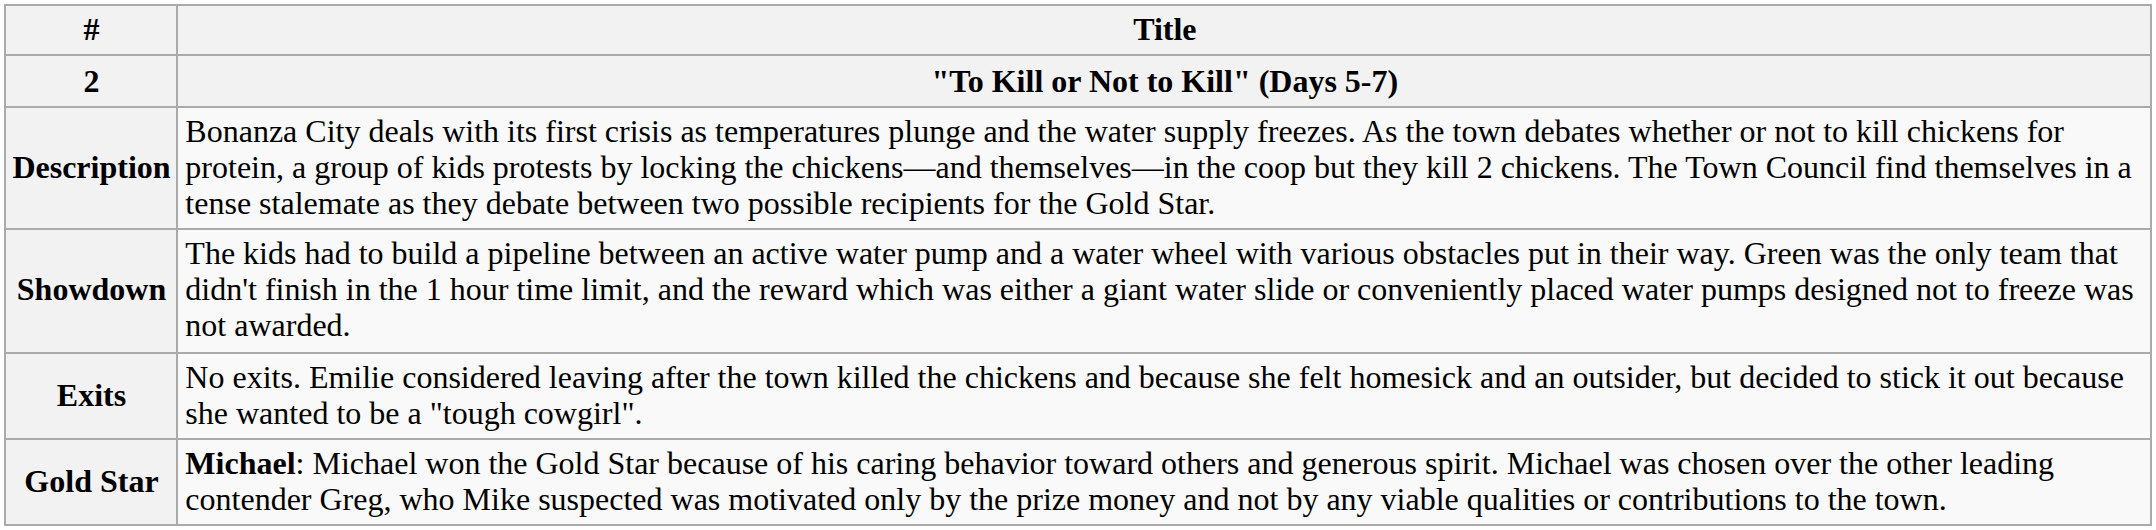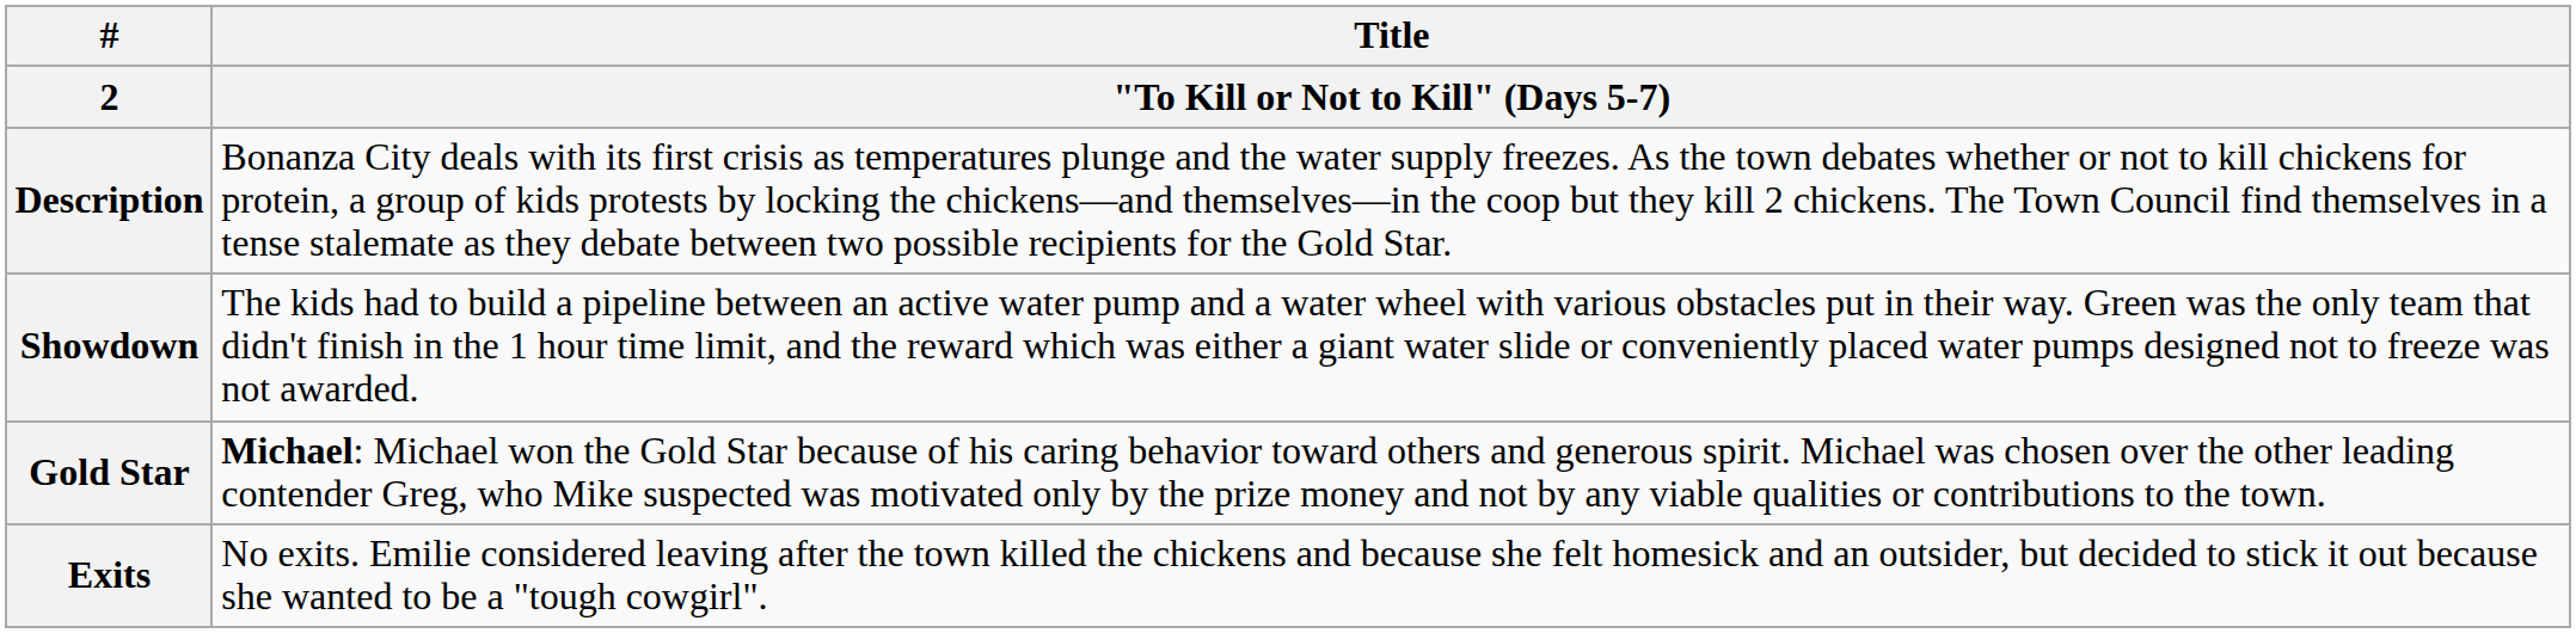 <table class="wikitable" width="85%">
 <tr>
 <th>#</th>
 <th>Title</th>
 </tr>
 <tr>
 <th>2</th>
 <th>"To Kill or Not to Kill" (Days 5-7)</th>
 </tr>
 <tr>
 <th>Description</th>
 <td>Bonanza City deals with its first crisis as temperatures plunge and the water supply freezes. As the town debates whether or not to kill chickens for protein, a group of kids protests by locking the chickens—and themselves—in the coop but they kill 2 chickens. The Town Council find themselves in a tense stalemate as they debate between two possible recipients for the Gold Star.</td>
 </tr>
 <tr>
 <th>Showdown</th>
 <td>The kids had to build a pipeline between an active water pump and a water wheel with various obstacles put in their way. Green was the only team that didn't finish in the 1 hour time limit, and the reward which was either a giant water slide or conveniently placed water pumps designed not to freeze was not awarded.</td>
 </tr>
 <tr>
+<th>Gold Star</th>
+<td><strong>Michael</strong>: Michael won the Gold Star because of his caring behavior toward others and generous spirit. Michael was chosen over the other leading contender Greg, who Mike suspected was motivated only by the prize money and not by any viable qualities or contributions to the town.</td>
+</tr>
+<tr>
 <th>Exits</th>
 <td>No exits. Emilie considered leaving after the town killed the chickens and because she felt homesick and an outsider, but decided to stick it out because she wanted to be a "tough cowgirl".</td>
 </tr>
-<tr>
-<th>Gold Star</th>
-<td><strong>Michael</strong>: Michael won the Gold Star because of his caring behavior toward others and generous spirit. Michael was chosen over the other leading contender Greg, who Mike suspected was motivated only by the prize money and not by any viable qualities or contributions to the town.</td>
-</tr>
 </table>
